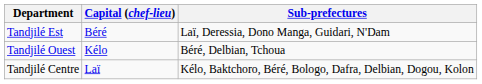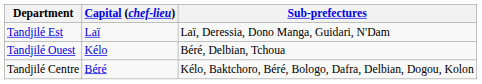 <table class="wikitable">
 <tr>
 <th>Department</th>
 <th><a href='#'>Capital</a> (<em><a href='#'>chef-lieu</a></em>)</th>
 <th><a href='#'>Sub-prefectures</a></th>
 </tr>
 <tr>
 <td><a href='#'>Tandjilé Est</a></td>
-<td><a href='#'>Béré</a></td>
+<td><a href='#'>Laï</a></td>
 <td>Laï, Deressia, Dono Manga, Guidari, N'Dam</td>
 </tr>
 <tr>
 <td><a href='#'>Tandjilé Ouest</a></td>
 <td><a href='#'>Kélo</a></td>
 <td>Béré, Delbian, Tchoua</td>
 </tr>
 <tr>
 <td>Tandjilé Centre</td>
-<td><a href='#'>Laï</a></td>
+<td><a href='#'>Béré</a></td>
 <td>Kélo, Baktchoro, Béré, Bologo, Dafra, Delbian, Dogou, Kolon</td>
 </tr>
 </table>
